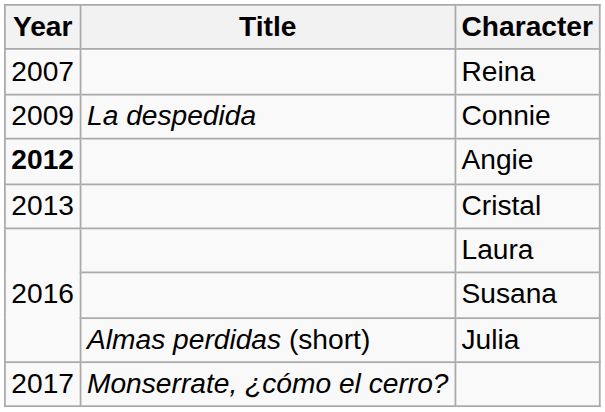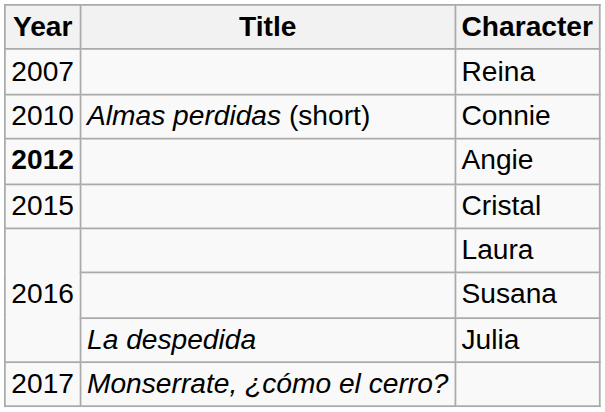 <table class="wikitable">
 <tr>
 <th>Year</th>
 <th>Title</th>
 <th>Character</th>
 </tr>
 <tr>
 <td>2007</td>
 <td><em></em></td>
 <td>Reina</td>
 </tr>
 <tr>
-<td>2009</td>
-<td><em>La despedida</em></td>
+<td>2010</td>
+<td><em>Almas perdidas</em> (short)</td>
 <td>Connie</td>
 </tr>
 <tr>
 <td><strong>2012</strong></td>
 <td><em></em></td>
 <td>Angie</td>
 </tr>
 <tr>
-<td>2013</td>
+<td>2015</td>
 <td><em></em></td>
 <td>Cristal</td>
 </tr>
 <tr>
 <td rowspan="3">2016</td>
 <td><em></em></td>
 <td>Laura</td>
 </tr>
 <tr>
 <td><em></em></td>
 <td>Susana</td>
 </tr>
 <tr>
-<td><em>Almas perdidas</em> (short)</td>
+<td><em>La despedida</em></td>
 <td>Julia</td>
 </tr>
 <tr>
 <td>2017</td>
 <td><em>Monserrate, ¿cómo el cerro?</em></td>
 <td></td>
 </tr>
 </table>
